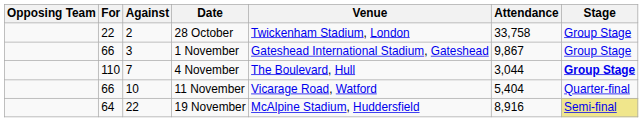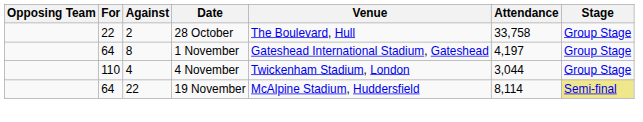 <table class="wikitable">
 <tr>
 <th>Opposing Team</th>
 <th>For</th>
 <th>Against</th>
 <th>Date</th>
 <th>Venue</th>
 <th>Attendance</th>
 <th>Stage</th>
 </tr>
 <tr>
 <td></td>
 <td>22</td>
 <td>2</td>
 <td>28 October</td>
-<td><a href='#'>Twickenham Stadium</a>, <a href='#'>London</a></td>
+<td><a href='#'>The Boulevard</a>, <a href='#'>Hull</a></td>
 <td>33,758</td>
 <td><a href='#'>Group Stage</a></td>
 </tr>
 <tr>
 <td></td>
-<td>66</td>
-<td>3</td>
+<td>64</td>
+<td>8</td>
 <td>1 November</td>
 <td><a href='#'>Gateshead International Stadium</a>, <a href='#'>Gateshead</a></td>
-<td>9,867</td>
+<td>4,197</td>
 <td><a href='#'>Group Stage</a></td>
 </tr>
 <tr>
 <td></td>
 <td>110</td>
-<td>7</td>
+<td>4</td>
 <td>4 November</td>
-<td><a href='#'>The Boulevard</a>, <a href='#'>Hull</a></td>
+<td><a href='#'>Twickenham Stadium</a>, <a href='#'>London</a></td>
 <td>3,044</td>
-<td><strong><a href='#'>Group Stage</a></strong></td>
-</tr>
-<tr>
-<td></td>
-<td>66</td>
-<td>10</td>
-<td>11 November</td>
-<td><a href='#'>Vicarage Road</a>, <a href='#'>Watford</a></td>
-<td>5,404</td>
-<td><a href='#'>Quarter-final</a></td>
+<td><a href='#'>Group Stage</a></td>
 </tr>
 <tr>
 <td></td>
 <td>64</td>
 <td>22</td>
 <td>19 November</td>
 <td><a href='#'>McAlpine Stadium</a>, <a href='#'>Huddersfield</a></td>
-<td>8,916</td>
+<td>8,114</td>
 <td style="background: khaki;"><a href='#'>Semi-final</a></td>
 </tr>
 </table>
